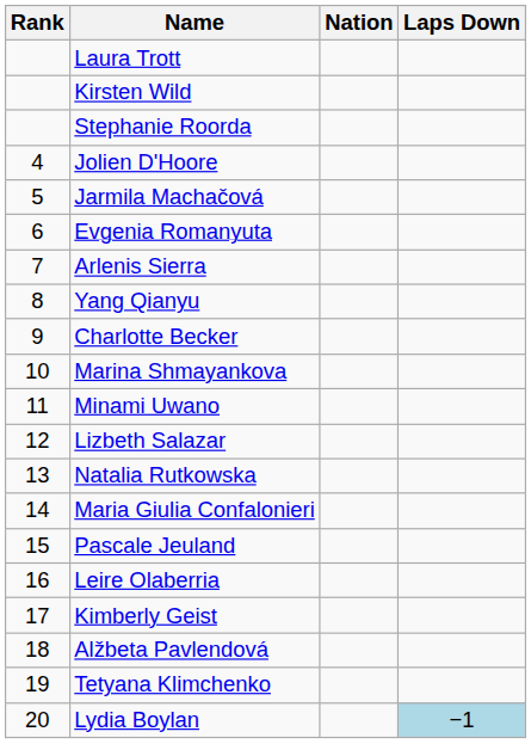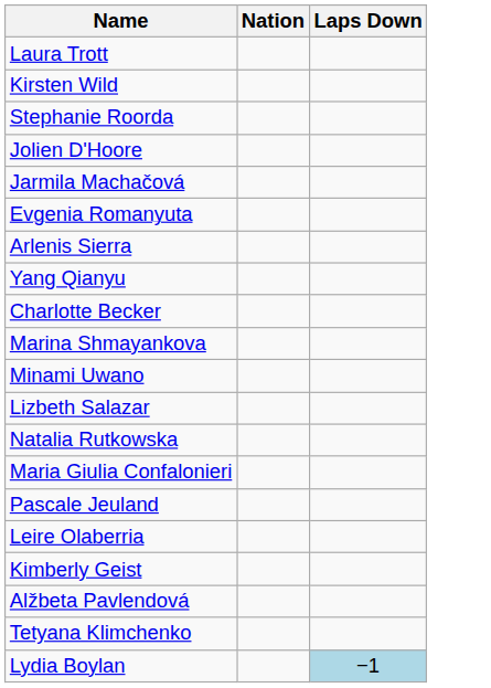 <table class="wikitable sortable" style="text-align:center">
 <tr>
-<th>Rank</th>
 <th>Name</th>
 <th>Nation</th>
 <th>Laps Down</th>
 </tr>
 <tr>
-<td></td>
 <td align=left><a href='#'>Laura Trott</a></td>
 <td align=left></td>
 <td></td>
 </tr>
 <tr>
-<td></td>
 <td align=left><a href='#'>Kirsten Wild</a></td>
 <td align=left></td>
 <td></td>
 </tr>
 <tr>
-<td></td>
 <td align=left><a href='#'>Stephanie Roorda</a></td>
 <td align=left></td>
 <td></td>
 </tr>
 <tr>
-<td>4</td>
 <td align=left><a href='#'>Jolien D'Hoore</a></td>
 <td align=left></td>
 <td></td>
 </tr>
 <tr>
-<td>5</td>
 <td align=left><a href='#'>Jarmila Machačová</a></td>
 <td align=left></td>
 <td></td>
 </tr>
 <tr>
-<td>6</td>
 <td align=left><a href='#'>Evgenia Romanyuta</a></td>
 <td align=left></td>
 <td></td>
 </tr>
 <tr>
-<td>7</td>
 <td align=left><a href='#'>Arlenis Sierra</a></td>
 <td align=left></td>
 <td></td>
 </tr>
 <tr>
-<td>8</td>
 <td align=left><a href='#'>Yang Qianyu</a></td>
 <td align=left></td>
 <td></td>
 </tr>
 <tr>
-<td>9</td>
 <td align=left><a href='#'>Charlotte Becker</a></td>
 <td align=left></td>
 <td></td>
 </tr>
 <tr>
-<td>10</td>
 <td align=left><a href='#'>Marina Shmayankova</a></td>
 <td align=left></td>
 <td></td>
 </tr>
 <tr>
-<td>11</td>
 <td align=left><a href='#'>Minami Uwano</a></td>
 <td align=left></td>
 <td></td>
 </tr>
 <tr>
-<td>12</td>
 <td align=left><a href='#'>Lizbeth Salazar</a></td>
 <td align=left></td>
 <td></td>
 </tr>
 <tr>
-<td>13</td>
 <td align=left><a href='#'>Natalia Rutkowska</a></td>
 <td align=left></td>
 <td></td>
 </tr>
 <tr>
-<td>14</td>
 <td align=left><a href='#'>Maria Giulia Confalonieri</a></td>
 <td align=left></td>
 <td></td>
 </tr>
 <tr>
-<td>15</td>
 <td align=left><a href='#'>Pascale Jeuland</a></td>
 <td align=left></td>
 <td></td>
 </tr>
 <tr>
-<td>16</td>
 <td align=left><a href='#'>Leire Olaberria</a></td>
 <td align=left></td>
 <td></td>
 </tr>
 <tr>
-<td>17</td>
 <td align=left><a href='#'>Kimberly Geist</a></td>
 <td align=left></td>
 <td></td>
 </tr>
 <tr>
-<td>18</td>
 <td align=left><a href='#'>Alžbeta Pavlendová</a></td>
 <td align=left></td>
 <td></td>
 </tr>
 <tr>
-<td>19</td>
 <td align=left><a href='#'>Tetyana Klimchenko</a></td>
 <td align=left></td>
 <td></td>
 </tr>
 <tr>
-<td>20</td>
 <td align=left><a href='#'>Lydia Boylan</a></td>
 <td align=left></td>
 <td style="background: lightblue;">−1</td>
 </tr>
 </table>
